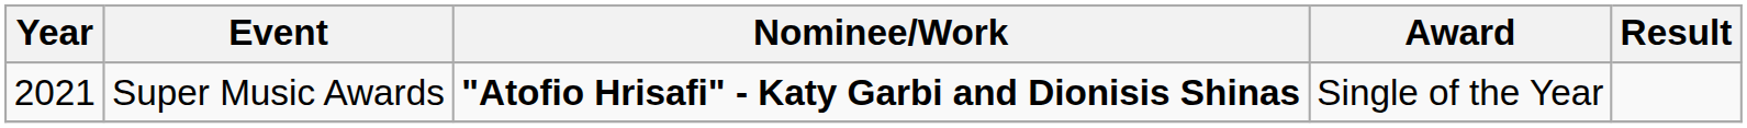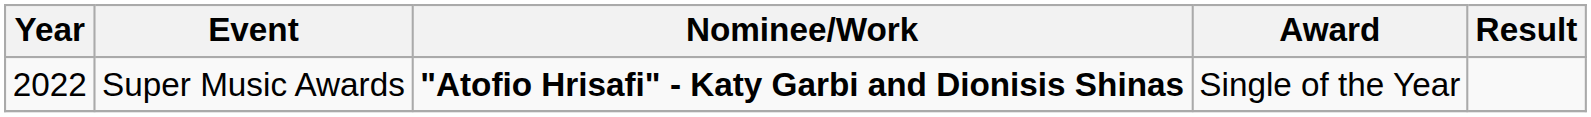 <table class="wikitable">
 <tr>
 <th>Year</th>
 <th>Event</th>
 <th>Nominee/Work</th>
 <th>Award</th>
 <th>Result</th>
 </tr>
 <tr>
-<td rowspan="1">2021</td>
+<td rowspan="1">2022</td>
 <td>Super Music Awards</td>
 <td rowspan="1"><strong>"Atofio Hrisafi" - Katy Garbi and Dionisis Shinas</strong></td>
 <td>Single of the Year</td>
 <td></td>
 </tr>
 <tr>
 </tr>
 </table>
